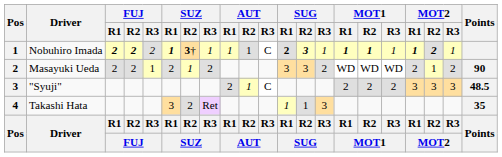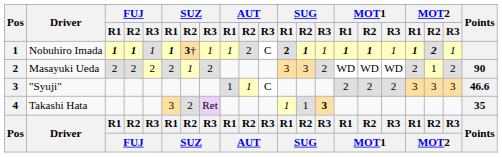 <table class="wikitable" style="font-size:85%; text-align:center">
 <tr>
 <th rowspan="2" valign="middle">Pos</th>
 <th rowspan="2" valign="middle">Driver</th>
 <th colspan="3"><a href='#'>FUJ</a></th>
 <th colspan="3"><a href='#'>SUZ</a></th>
 <th colspan="3"><a href='#'>AUT</a></th>
 <th colspan="3"><a href='#'>SUG</a></th>
 <th colspan="3"><a href='#'>MOT</a>1</th>
 <th colspan="3"><a href='#'>MOT</a>2</th>
 <th rowspan="2" valign="middle">Points</th>
 </tr>
 <tr>
 <th>R1</th>
 <th>R2</th>
 <th>R3</th>
 <th>R1</th>
 <th>R2</th>
 <th>R3</th>
 <th>R1</th>
 <th>R2</th>
 <th>R3</th>
 <th>R1</th>
 <th>R2</th>
 <th>R3</th>
 <th>R1</th>
 <th>R2</th>
 <th>R3</th>
 <th>R1</th>
 <th>R2</th>
 <th>R3</th>
 </tr>
 <tr>
 <th>1</th>
 <td align = "left"> Nobuhiro Imada</td>
-<td bgcolor="#FFFFBF"><strong><em>2</em></strong></td>
-<td bgcolor="#FFFFBF"><strong><em>2</em></strong></td>
-<td bgcolor="#DFDFDF"><em>2</em></td>
+<td bgcolor="#FFFFBF"><strong><em>1</em></strong></td>
+<td bgcolor="#FFFFBF"><strong><em>1</em></strong></td>
+<td bgcolor="#DFDFDF"><em>1</em></td>
 <td bgcolor="#FFFFBF"><strong><em>1</em></strong></td>
 <td bgcolor="#FFDF9F"><strong>3</strong>†</td>
 <td bgcolor="#FFFFBF"><em>1</em></td>
 <td bgcolor="#FFFFBF"><em>1</em></td>
-<td bgcolor="#DFDFDF">1</td>
+<td bgcolor="#DFDFDF">2</td>
 <td bgcolor="#FFFFFF">C</td>
 <td bgcolor="#DFDFDF"><strong>2</strong></td>
-<td bgcolor="#FFFFBF"><strong><em>3</em></strong></td>
+<td bgcolor="#FFFFBF"><strong><em>1</em></strong></td>
 <td bgcolor="#FFFFBF"><em>1</em></td>
 <td bgcolor="#FFFFBF"><strong><em>1</em></strong></td>
 <td bgcolor="#FFFFBF"><strong><em>1</em></strong></td>
 <td bgcolor="#FFFFBF"><em>1</em></td>
 <td bgcolor="#FFFFBF"><strong><em>1</em></strong></td>
 <td bgcolor="#DFDFDF"><strong><em>2</em></strong></td>
 <td bgcolor="#FFFFBF"><em>1</em></td>
 <th></th>
 </tr>
 <tr>
 <th>2</th>
 <td align = "left"> Masayuki Ueda</td>
 <td bgcolor="#DFDFDF">2</td>
 <td bgcolor="#DFDFDF">2</td>
-<td bgcolor="#FFFFBF">1</td>
+<td bgcolor="#FFFFBF">2</td>
 <td bgcolor="#DFDFDF">2</td>
 <td bgcolor="#FFFFBF"><em>1</em></td>
 <td bgcolor="#DFDFDF">2</td>
 <td></td>
 <td></td>
 <td></td>
 <td bgcolor="#FFDF9F">3</td>
 <td bgcolor="#FFDF9F">3</td>
 <td bgcolor="#DFDFDF">2</td>
 <td bgcolor="#FFFFFF">WD</td>
 <td bgcolor="#FFFFFF">WD</td>
 <td bgcolor="#FFFFFF">WD</td>
 <td bgcolor="#DFDFDF">2</td>
 <td bgcolor="#FFFFBF">1</td>
 <td bgcolor="#DFDFDF">2</td>
 <th>90</th>
 </tr>
 <tr>
 <th>3</th>
 <td align="left"> "Syuji"</td>
 <td></td>
 <td></td>
 <td></td>
 <td></td>
 <td></td>
 <td></td>
-<td bgcolor="#DFDFDF">2</td>
+<td bgcolor="#DFDFDF">1</td>
 <td bgcolor="#FFFFBF"><em>1</em></td>
 <td bgcolor="#FFFFFF">C</td>
 <td></td>
 <td></td>
 <td></td>
 <td bgcolor="#DFDFDF">2</td>
 <td bgcolor="#DFDFDF">2</td>
 <td bgcolor="#DFDFDF">2</td>
 <td bgcolor="#FFDF9F">3</td>
 <td bgcolor="#FFDF9F">3</td>
 <td bgcolor="#FFDF9F">3</td>
-<th>48.5</th>
+<th>46.6</th>
 </tr>
 <tr>
 <th>4</th>
 <td align="left"> Takashi Hata</td>
 <td></td>
 <td></td>
 <td></td>
 <td bgcolor="#FFDF9F">3</td>
 <td bgcolor="#DFDFDF">2</td>
 <td bgcolor="#EFCFFF">Ret</td>
 <td></td>
 <td></td>
 <td></td>
 <td bgcolor="#FFFFBF"><em>1</em></td>
 <td bgcolor="#DFDFDF">1</td>
-<td bgcolor="#FFDF9F">3</td>
+<td bgcolor="#FFDF9F"><strong>3</strong></td>
 <td></td>
 <td></td>
 <td></td>
 <td></td>
 <td></td>
 <td></td>
 <th>35</th>
 </tr>
 <tr>
 <th rowspan="2">Pos</th>
 <th rowspan="2">Driver</th>
 <th>R1</th>
 <th>R2</th>
 <th>R3</th>
 <th>R1</th>
 <th>R2</th>
 <th>R3</th>
 <th>R1</th>
 <th>R2</th>
 <th>R3</th>
 <th>R1</th>
 <th>R2</th>
 <th>R3</th>
 <th>R1</th>
 <th>R2</th>
 <th>R3</th>
 <th>R1</th>
 <th>R2</th>
 <th>R3</th>
 <th rowspan="2">Points</th>
 </tr>
 <tr>
 <th colspan="3"><a href='#'>FUJ</a></th>
 <th colspan="3"><a href='#'>SUZ</a></th>
 <th colspan="3"><a href='#'>AUT</a></th>
 <th colspan="3"><a href='#'>SUG</a></th>
 <th colspan="3"><a href='#'>MOT</a>1</th>
 <th colspan="3"><a href='#'>MOT</a>2</th>
 </tr>
 </table>
